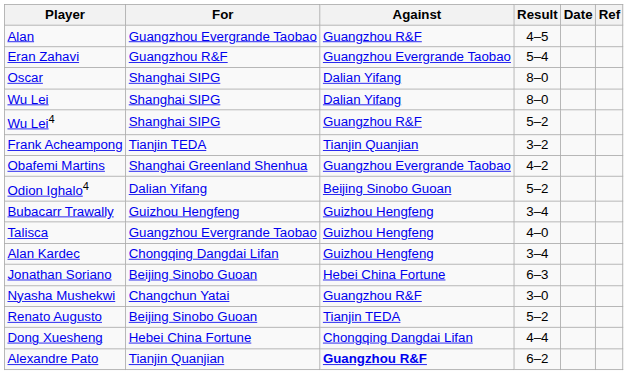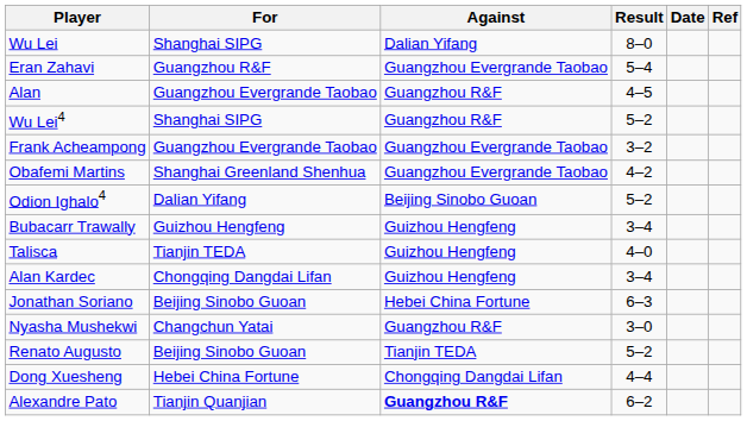 <table class="wikitable">
 <tr>
 <th>Player</th>
 <th>For</th>
 <th>Against</th>
 <th style="text-align:center">Result</th>
 <th>Date</th>
 <th>Ref</th>
 </tr>
 <tr>
-<td> <a href='#'>Alan</a></td>
-<td><a href='#'>Guangzhou Evergrande Taobao</a></td>
-<td><a href='#'>Guangzhou R&F</a></td>
-<td align="center">4–5</td>
+<td> <a href='#'>Wu Lei</a></td>
+<td><a href='#'>Shanghai SIPG</a></td>
+<td><a href='#'>Dalian Yifang</a></td>
+<td align="center">8–0</td>
 <td></td>
 <td></td>
 </tr>
 <tr>
 <td> <a href='#'>Eran Zahavi</a></td>
 <td><a href='#'>Guangzhou R&F</a></td>
 <td><a href='#'>Guangzhou Evergrande Taobao</a></td>
 <td align="center">5–4</td>
 <td></td>
 <td></td>
 </tr>
 <tr>
-<td> <a href='#'>Oscar</a></td>
-<td><a href='#'>Shanghai SIPG</a></td>
-<td><a href='#'>Dalian Yifang</a></td>
-<td align="center">8–0</td>
-<td></td>
-<td></td>
-</tr>
-<tr>
-<td> <a href='#'>Wu Lei</a></td>
-<td><a href='#'>Shanghai SIPG</a></td>
-<td><a href='#'>Dalian Yifang</a></td>
-<td align="center">8–0</td>
+<td> <a href='#'>Alan</a></td>
+<td><a href='#'>Guangzhou Evergrande Taobao</a></td>
+<td><a href='#'>Guangzhou R&F</a></td>
+<td align="center">4–5</td>
 <td></td>
 <td></td>
 </tr>
 <tr>
 <td> <a href='#'>Wu Lei</a><sup>4</sup></td>
 <td><a href='#'>Shanghai SIPG</a></td>
 <td><a href='#'>Guangzhou R&F</a></td>
 <td align="center">5–2</td>
 <td></td>
 <td></td>
 </tr>
 <tr>
 <td> <a href='#'>Frank Acheampong</a></td>
-<td><a href='#'>Tianjin TEDA</a></td>
-<td><a href='#'>Tianjin Quanjian</a></td>
+<td><a href='#'>Guangzhou Evergrande Taobao</a></td>
+<td><a href='#'>Guangzhou Evergrande Taobao</a></td>
 <td align="center">3–2</td>
 <td></td>
 <td></td>
 </tr>
 <tr>
 <td> <a href='#'>Obafemi Martins</a></td>
 <td><a href='#'>Shanghai Greenland Shenhua</a></td>
 <td><a href='#'>Guangzhou Evergrande Taobao</a></td>
 <td align="center">4–2</td>
 <td></td>
 <td></td>
 </tr>
 <tr>
 <td> <a href='#'>Odion Ighalo</a><sup>4</sup></td>
 <td><a href='#'>Dalian Yifang</a></td>
 <td><a href='#'>Beijing Sinobo Guoan</a></td>
 <td align="center">5–2</td>
 <td></td>
 <td></td>
 </tr>
 <tr>
 <td> <a href='#'>Bubacarr Trawally</a></td>
 <td><a href='#'>Guizhou Hengfeng</a></td>
 <td><a href='#'>Guizhou Hengfeng</a></td>
 <td align="center">3–4</td>
 <td></td>
 <td></td>
 </tr>
 <tr>
 <td> <a href='#'>Talisca</a></td>
-<td><a href='#'>Guangzhou Evergrande Taobao</a></td>
+<td><a href='#'>Tianjin TEDA</a></td>
 <td><a href='#'>Guizhou Hengfeng</a></td>
 <td align="center">4–0</td>
 <td></td>
 <td></td>
 </tr>
 <tr>
 <td> <a href='#'>Alan Kardec</a></td>
 <td><a href='#'>Chongqing Dangdai Lifan</a></td>
 <td><a href='#'>Guizhou Hengfeng</a></td>
 <td align="center">3–4</td>
 <td></td>
 <td></td>
 </tr>
 <tr>
 <td> <a href='#'>Jonathan Soriano</a></td>
 <td><a href='#'>Beijing Sinobo Guoan</a></td>
 <td><a href='#'>Hebei China Fortune</a></td>
 <td align="center">6–3</td>
 <td></td>
 <td></td>
 </tr>
 <tr>
 <td> <a href='#'>Nyasha Mushekwi</a></td>
 <td><a href='#'>Changchun Yatai</a></td>
 <td><a href='#'>Guangzhou R&F</a></td>
 <td align="center">3–0</td>
 <td></td>
 <td></td>
 </tr>
 <tr>
 <td> <a href='#'>Renato Augusto</a></td>
 <td><a href='#'>Beijing Sinobo Guoan</a></td>
 <td><a href='#'>Tianjin TEDA</a></td>
 <td align="center">5–2</td>
 <td></td>
 <td></td>
 </tr>
 <tr>
 <td> <a href='#'>Dong Xuesheng</a></td>
 <td><a href='#'>Hebei China Fortune</a></td>
 <td><a href='#'>Chongqing Dangdai Lifan</a></td>
 <td align="center">4–4</td>
 <td></td>
 <td></td>
 </tr>
 <tr>
 <td> <a href='#'>Alexandre Pato</a></td>
 <td><a href='#'>Tianjin Quanjian</a></td>
 <td><strong><a href='#'>Guangzhou R&F</a></strong></td>
 <td align="center">6–2</td>
 <td></td>
 <td></td>
 </tr>
 </table>
